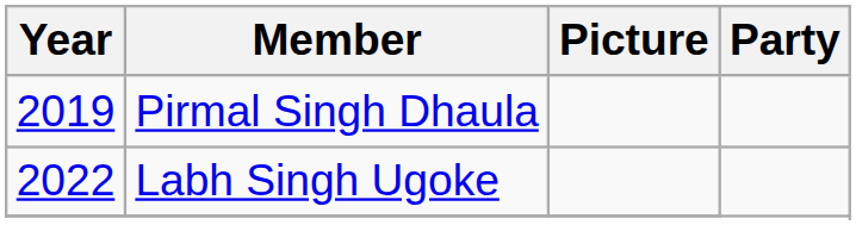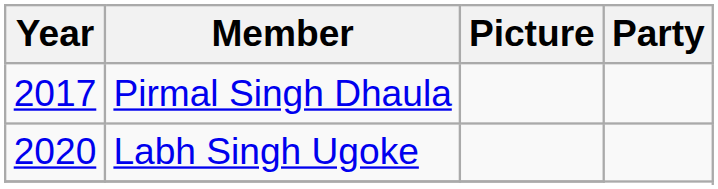 <table class="wikitable sortable">
 <tr>
 <th>Year</th>
 <th>Member</th>
 <th>Picture</th>
 <th colspan="2">Party</th>
 </tr>
 <tr>
-<td><a href='#'>2019</a></td>
+<td><a href='#'>2017</a></td>
 <td><a href='#'>Pirmal Singh Dhaula</a></td>
 <td></td>
 <td></td>
 </tr>
 <tr>
-<td><a href='#'>2022</a></td>
+<td><a href='#'>2020</a></td>
 <td><a href='#'>Labh Singh Ugoke</a></td>
 <td></td>
 </tr>
 <tr>
 </tr>
 </table>
